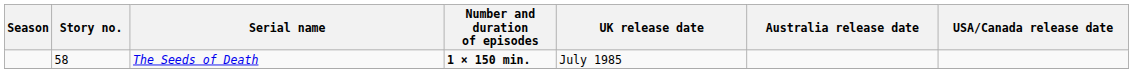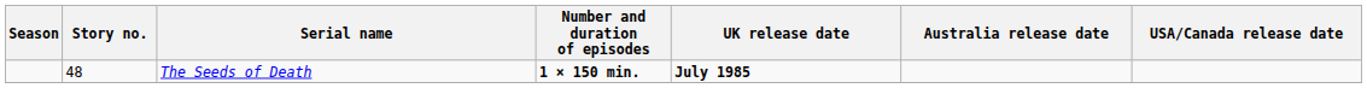 <table class="wikitable sortable" style="width:100%;">
 <tr>
 <th style="width:4%;">Season</th>
 <th style="width:7%;">Story no.</th>
 <th style="width:28%;">Serial name</th>
 <th style="width:10%;">Number and duration<br>of episodes</th>
 <th style="width:17%;">UK release date</th>
 <th style="width:17%;">Australia  release date</th>
 <th style="width:17%;">USA/Canada release date</th>
 </tr>
 <tr>
 <td></td>
-<td>58</td>
+<td>48</td>
 <td><em><a href='#'>The Seeds of Death</a></em></td>
 <td><strong>1 × 150 min.</strong></td>
-<td data-sort-value="1985-07">July 1985 </td>
+<td data-sort-value="1985-07"><strong>July 1985 </strong></td>
 <td></td>
 <td></td>
 </tr>
 <tr>
 </tr>
 </table>
